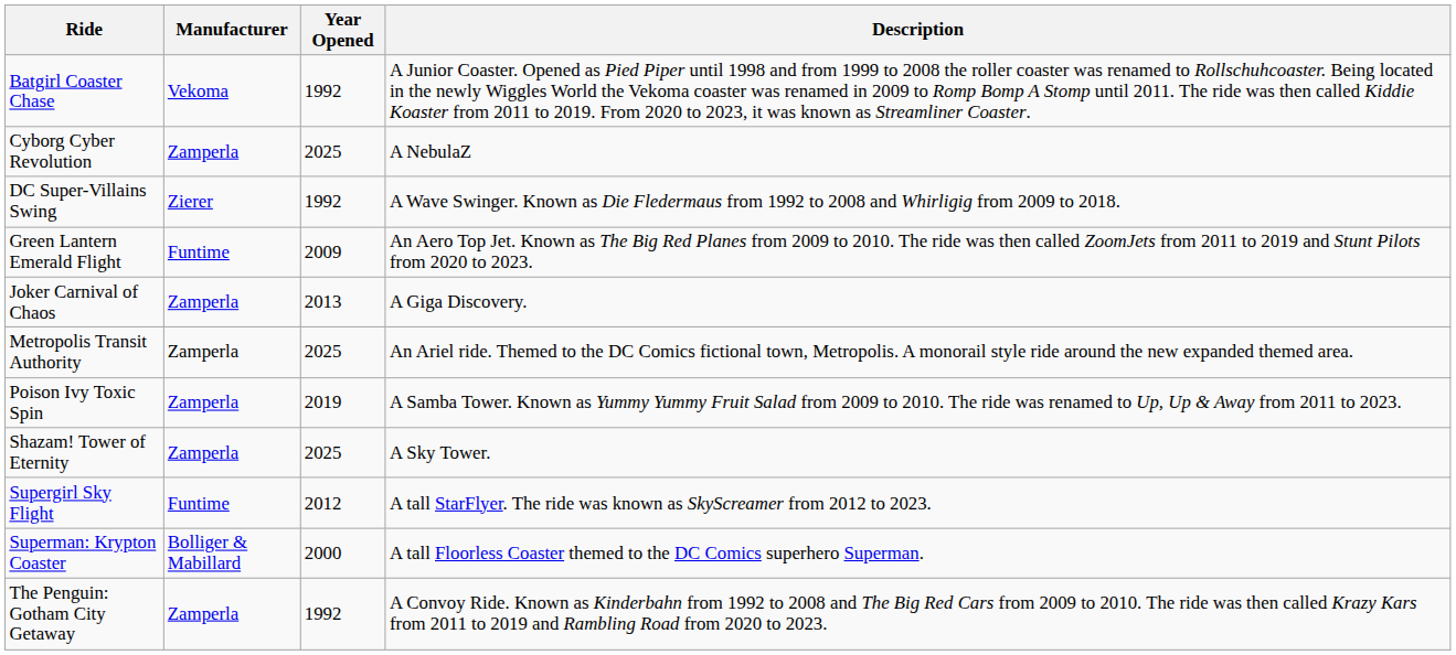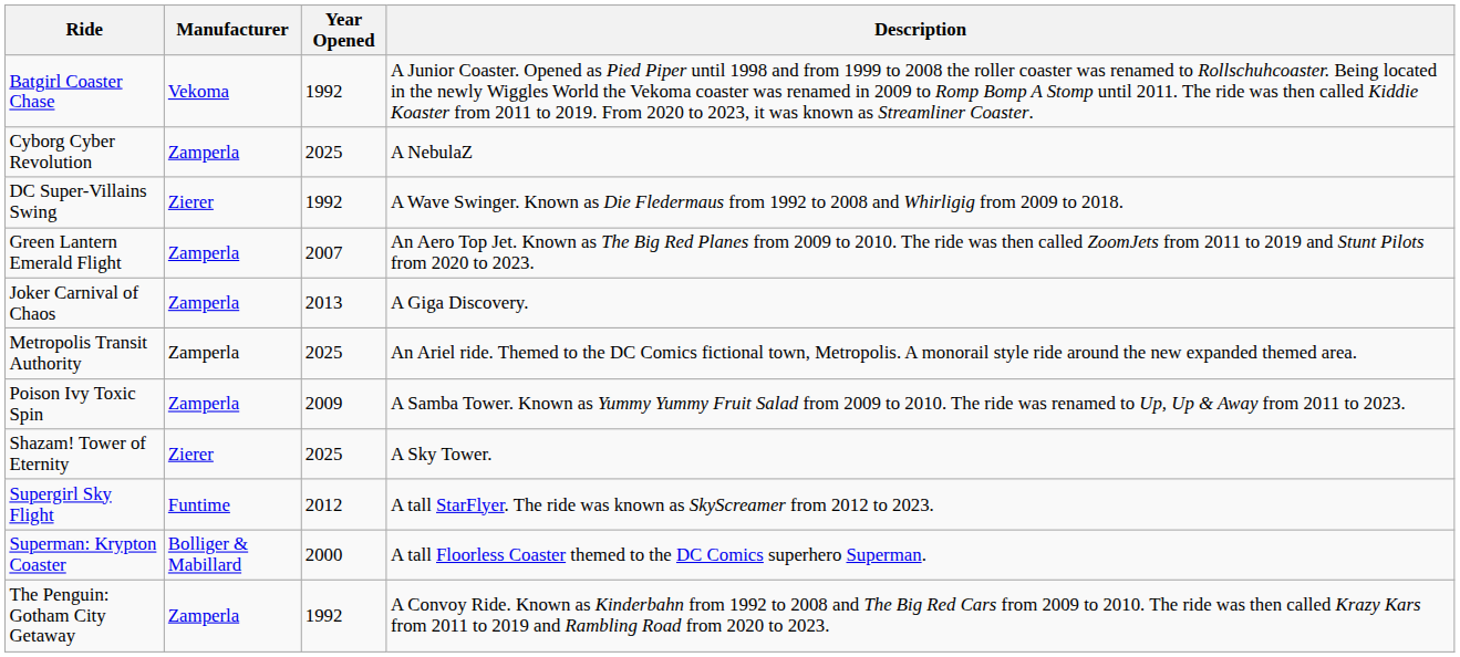 <table class=wikitable>
 <tr>
 <th>Ride</th>
 <th>Manufacturer</th>
 <th>Year Opened</th>
 <th>Description</th>
 </tr>
 <tr>
 <td><a href='#'>Batgirl Coaster Chase</a></td>
 <td><a href='#'>Vekoma</a></td>
 <td>1992</td>
 <td>A Junior Coaster. Opened as <em>Pied Piper</em> until 1998 and from 1999 to 2008 the roller coaster was renamed to <em>Rollschuhcoaster.</em> Being located in the newly Wiggles World the Vekoma coaster was renamed in 2009 to <em>Romp Bomp A Stomp</em> until 2011. The ride was then called <em>Kiddie Koaster</em> from 2011 to 2019. From 2020 to 2023, it was known as <em>Streamliner Coaster</em>.</td>
 </tr>
 <tr>
 <td>Cyborg Cyber Revolution</td>
 <td><a href='#'>Zamperla</a></td>
 <td>2025</td>
 <td>A NebulaZ</td>
 </tr>
 <tr>
 <td>DC Super-Villains Swing</td>
 <td><a href='#'>Zierer</a></td>
 <td>1992</td>
 <td>A Wave Swinger. Known as <em>Die Fledermaus</em> from 1992 to 2008 and <em>Whirligig</em> from 2009 to 2018.</td>
 </tr>
 <tr>
 <td>Green Lantern Emerald Flight</td>
-<td><a href='#'>Funtime</a></td>
-<td>2009</td>
+<td><a href='#'>Zamperla</a></td>
+<td>2007</td>
 <td>An Aero Top Jet. Known as <em>The Big Red Planes</em> from 2009 to 2010. The ride was then called <em>ZoomJets</em> from 2011 to 2019 and <em>Stunt Pilots</em> from 2020 to 2023.</td>
 </tr>
 <tr>
 <td>Joker Carnival of Chaos</td>
 <td><a href='#'>Zamperla</a></td>
 <td>2013</td>
 <td>A Giga Discovery.</td>
 </tr>
 <tr>
 <td>Metropolis Transit Authority</td>
 <td>Zamperla</td>
 <td>2025</td>
 <td>An Ariel ride. Themed to the DC Comics fictional town, Metropolis. A monorail style ride around the new expanded themed area.</td>
 </tr>
 <tr>
 <td>Poison Ivy Toxic Spin</td>
 <td><a href='#'>Zamperla</a></td>
-<td>2019</td>
+<td>2009</td>
 <td>A Samba Tower. Known as <em>Yummy Yummy Fruit Salad</em> from 2009 to 2010. The ride was renamed to <em>Up, Up & Away</em> from 2011 to 2023.</td>
 </tr>
 <tr>
 <td>Shazam! Tower of Eternity</td>
-<td><a href='#'>Zamperla</a></td>
+<td><a href='#'>Zierer</a></td>
 <td>2025</td>
 <td>A Sky Tower.</td>
 </tr>
 <tr>
 <td><a href='#'>Supergirl Sky Flight</a></td>
 <td><a href='#'>Funtime</a></td>
 <td>2012</td>
 <td>A   tall <a href='#'>StarFlyer</a>. The ride was known as <em>SkyScreamer</em> from 2012 to 2023.</td>
 </tr>
 <tr>
 <td><a href='#'>Superman: Krypton Coaster</a></td>
 <td><a href='#'>Bolliger & Mabillard</a></td>
 <td>2000</td>
 <td>A tall <a href='#'>Floorless Coaster</a> themed to the <a href='#'>DC Comics</a> superhero <a href='#'>Superman</a>.</td>
 </tr>
 <tr>
 <td>The Penguin: Gotham City Getaway</td>
 <td><a href='#'>Zamperla</a></td>
 <td>1992</td>
 <td>A Convoy Ride. Known as <em>Kinderbahn</em> from 1992 to 2008 and <em>The Big Red Cars</em> from 2009 to 2010. The ride was then called <em>Krazy Kars</em> from 2011 to 2019 and <em>Rambling Road</em> from 2020 to 2023.</td>
 </tr>
 </table>
